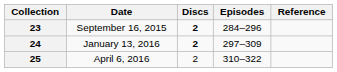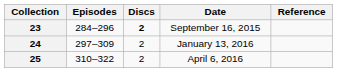 <table class="wikitable" style="text-align: center; width: 60%;">
 <tr>
 <th scope="col" 175px;>Collection</th>
+<th scope="col">Episodes</th>
+<th scope="col">Discs</th>
 <th scope="col" 125px;>Date</th>
-<th scope="col">Discs</th>
-<th scope="col">Episodes</th>
 <th scope="col">Reference</th>
 </tr>
 <tr>
 <th scope="row">23</th>
+<td>284–296</td>
+<td><strong>2</strong></td>
 <td>September 16, 2015</td>
-<td><strong>2</strong></td>
-<td>284–296</td>
 <td></td>
 </tr>
 <tr>
 <th scope="row">24</th>
+<td>297–309</td>
+<td>2</td>
 <td>January 13, 2016</td>
-<td><strong>2</strong></td>
-<td>297–309</td>
 <td></td>
 </tr>
 <tr>
 <th scope="row">25</th>
+<td>310–322</td>
+<td>2</td>
 <td>April 6, 2016</td>
-<td>2</td>
-<td>310–322</td>
 <td></td>
 </tr>
 </table>
